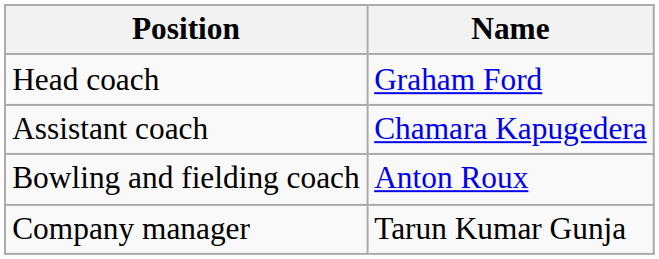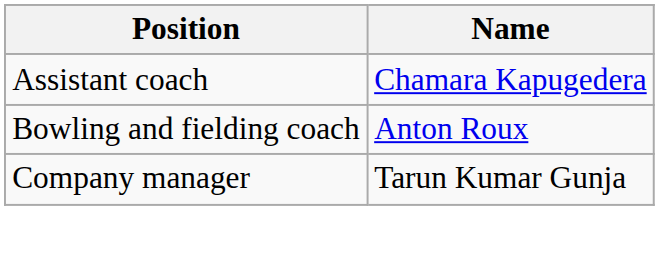 <table class="wikitable">
 <tr>
 <th>Position</th>
 <th>Name</th>
-</tr>
-<tr>
-<td>Head coach</td>
-<td><a href='#'>Graham Ford</a></td>
 </tr>
 <tr>
 <td>Assistant coach</td>
 <td><a href='#'>Chamara Kapugedera</a></td>
 </tr>
 <tr>
 <td>Bowling and fielding coach</td>
 <td><a href='#'>Anton Roux</a></td>
 </tr>
 <tr>
 <td>Company manager</td>
 <td>Tarun Kumar Gunja</td>
 </tr>
 </table>
